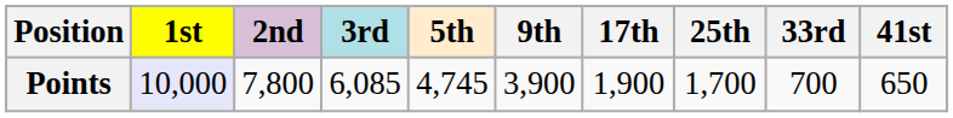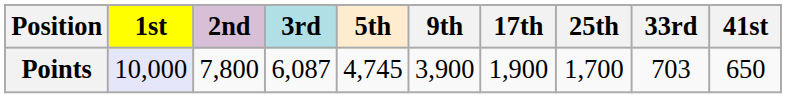 <table class="wikitable" style="font-size:85%; text-align:center">
 <tr>
 <th>Position</th>
 <th style="background:yellow;"> 1st </th>
 <th style="background:thistle;"> 2nd </th>
 <th style="background:#b0e0e6;"> 3rd </th>
 <th style="background:#ffebcd;"> 5th </th>
 <th> 9th </th>
 <th> 17th </th>
 <th> 25th </th>
 <th> 33rd </th>
 <th> 41st </th>
 </tr>
 <tr>
 <th>Points</th>
 <td style="background: lavender;">10,000</td>
 <td>7,800</td>
-<td>6,085</td>
+<td>6,087</td>
 <td>4,745</td>
 <td>3,900</td>
 <td>1,900</td>
 <td>1,700</td>
-<td>700</td>
+<td>703</td>
 <td>650</td>
 </tr>
 </table>
